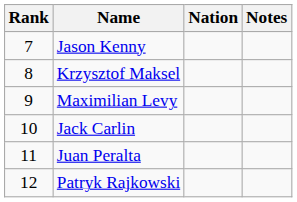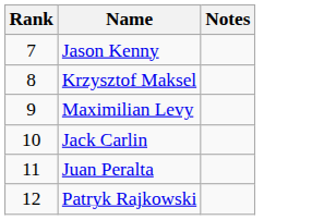 <table class="wikitable sortable" style="text-align:center">
 <tr>
 <th>Rank</th>
 <th>Name</th>
-<th>Nation</th>
 <th>Notes</th>
 </tr>
 <tr>
 <td>7</td>
 <td align=left><a href='#'>Jason Kenny</a></td>
-<td align=left></td>
 <td></td>
 </tr>
 <tr>
 <td>8</td>
 <td align=left><a href='#'>Krzysztof Maksel</a></td>
-<td align=left></td>
 <td></td>
 </tr>
 <tr>
 <td>9</td>
 <td align=left><a href='#'>Maximilian Levy</a></td>
-<td align=left></td>
 <td></td>
 </tr>
 <tr>
 <td>10</td>
 <td align=left><a href='#'>Jack Carlin</a></td>
-<td align=left></td>
 <td></td>
 </tr>
 <tr>
 <td>11</td>
 <td align=left><a href='#'>Juan Peralta</a></td>
-<td align=left></td>
 <td></td>
 </tr>
 <tr>
 <td>12</td>
 <td align=left><a href='#'>Patryk Rajkowski</a></td>
-<td align=left></td>
 <td></td>
 </tr>
 </table>
